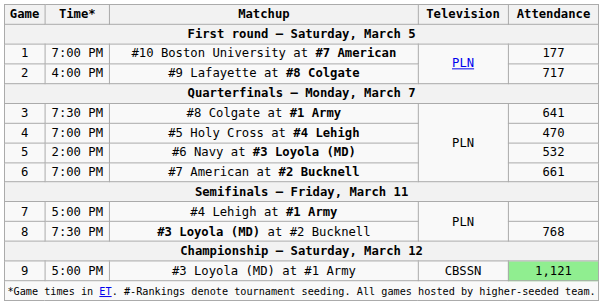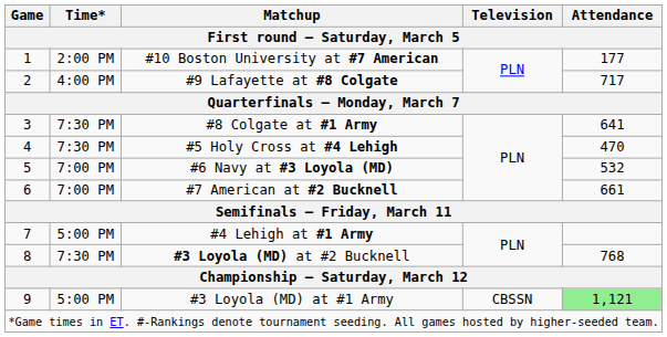 <table class="wikitable" style="text-align:center;font-size: 95%">
 <tr>
 <th>Game</th>
 <th>Time*</th>
 <th>Matchup</th>
 <th>Television</th>
 <th>Attendance</th>
 </tr>
 <tr>
 <th colspan=5>First round – Saturday, March 5</th>
 </tr>
 <tr>
 <td>1</td>
-<td>7:00 PM</td>
+<td>2:00 PM</td>
 <td>#10 Boston University at <strong>#7 American</strong></td>
 <td rowspan=2><a href='#'>PLN</a></td>
 <td>177</td>
 </tr>
 <tr>
 <td>2</td>
 <td>4:00 PM</td>
 <td>#9 Lafayette at <strong>#8 Colgate</strong></td>
 <td>717</td>
 </tr>
 <tr>
 <th colspan=5>Quarterfinals – Monday, March 7</th>
 </tr>
 <tr>
 <td>3</td>
 <td>7:30 PM</td>
 <td>#8 Colgate at <strong>#1 Army</strong></td>
 <td rowspan=4>PLN</td>
 <td>641</td>
 </tr>
 <tr>
 <td>4</td>
-<td>7:00 PM</td>
+<td>7:30 PM</td>
 <td>#5 Holy Cross at <strong>#4 Lehigh</strong></td>
 <td>470</td>
 </tr>
 <tr>
 <td>5</td>
-<td>2:00 PM</td>
+<td>7:00 PM</td>
 <td>#6 Navy at <strong>#3 Loyola (MD)</strong></td>
 <td>532</td>
 </tr>
 <tr>
 <td>6</td>
 <td>7:00 PM</td>
 <td>#7 American at <strong>#2 Bucknell</strong></td>
 <td>661</td>
 </tr>
 <tr>
 <th colspan=5>Semifinals – Friday, March 11</th>
 </tr>
 <tr>
 <td>7</td>
 <td>5:00 PM</td>
 <td>#4 Lehigh at <strong>#1 Army</strong></td>
 <td rowspan=2>PLN</td>
 <td></td>
 </tr>
 <tr>
 <td>8</td>
 <td>7:30 PM</td>
 <td><strong>#3 Loyola (MD)</strong> at #2 Bucknell</td>
 <td>768</td>
 </tr>
 <tr>
 <th colspan=5>Championship – Saturday, March 12</th>
 </tr>
 <tr>
 <td>9</td>
 <td>5:00 PM</td>
 <td>#3 Loyola (MD) at #1 Army</td>
 <td>CBSSN</td>
 <td style="background: lightgreen;">1,121</td>
 </tr>
 <tr>
 <td colspan=5><small>*Game times in <a href='#'>ET</a>. #-Rankings denote tournament seeding. All games hosted by higher-seeded team.</small></td>
 </tr>
 </table>
